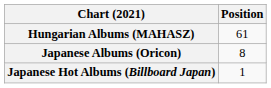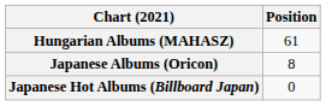 <table class="wikitable sortable plainrowheaders" style="text-align:center">
 <tr>
 <th scope="col">Chart (2021)</th>
 <th scope="col">Position</th>
 </tr>
 <tr>
 <th scope="row">Hungarian Albums (MAHASZ)</th>
 <td>61</td>
 </tr>
 <tr>
 <th scope="row">Japanese Albums (Oricon)</th>
 <td>8</td>
 </tr>
 <tr>
 <th scope="row">Japanese Hot Albums (<em>Billboard Japan</em>)</th>
-<td>1</td>
+<td>0</td>
 </tr>
 </table>
